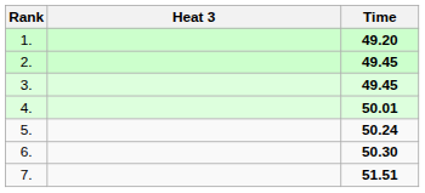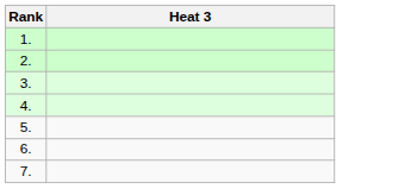 <table class="wikitable" style="border-collapse: collapse; font-size: 90%;">
 <tr>
 <th>Rank</th>
 <th style="width: 20em">Heat 3</th>
-<th style="width: 5em">Time</th>
 </tr>
 <tr style="background:#ccffcc;">
 <td align="center">1.</td>
 <td></td>
-<td align="center"><strong>49.20</strong></td>
 </tr>
 <tr style="background:#ccffcc;">
 <td align="center">2.</td>
 <td></td>
-<td align="center"><strong>49.45</strong></td>
 </tr>
 <tr style="background:#ddffdd;">
 <td align="center">3.</td>
 <td></td>
-<td align="center"><strong>49.45</strong></td>
 </tr>
 <tr style="background:#ddffdd;">
 <td align="center">4.</td>
 <td></td>
-<td align="center"><strong>50.01</strong></td>
 </tr>
 <tr>
 <td align="center">5.</td>
 <td></td>
-<td align="center"><strong>50.24</strong></td>
 </tr>
 <tr>
 <td align="center">6.</td>
 <td></td>
-<td align="center"><strong>50.30 </strong></td>
 </tr>
 <tr>
 <td align="center">7.</td>
 <td></td>
-<td align="center"><strong>51.51 </strong></td>
 </tr>
 </table>
